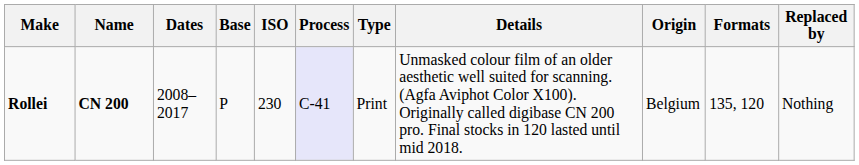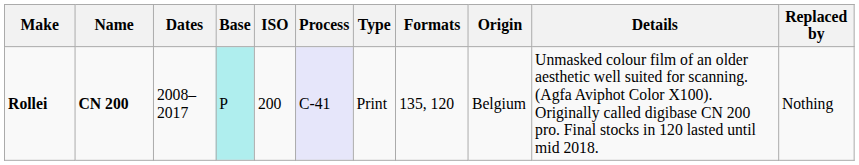 <table class="wikitable">
 <tr>
 <th scope="col" style="width: 100px;">Make</th>
 <th scope="col" style="width: 120px;">Name</th>
 <th scope="col" style="width: 80px;">Dates</th>
 <th scope="col" style="width: 30px;">Base</th>
 <th scope="col" style="width: 45px;">ISO</th>
 <th scope="col" style="width: 40px;">Process</th>
 <th scope="col" style="width: 40px;">Type</th>
+<th scope="col" style="width: 80px;">Formats</th>
+<th scope="col" style="width: 60px;">Origin</th>
 <th scope="col" style="width: 500px;">Details</th>
-<th scope="col" style="width: 60px;">Origin</th>
-<th scope="col" style="width: 80px;">Formats</th>
 <th scope="col" style="width: 80px;">Replaced by</th>
 </tr>
 <tr>
 <td><strong>Rollei</strong></td>
 <td><strong>CN 200</strong></td>
 <td>2008–2017</td>
-<td>P</td>
-<td>230</td>
+<td style="background: paleturquoise;">P</td>
+<td>200</td>
 <td style="background: lavender;">C-41</td>
 <td>Print</td>
+<td>135, 120</td>
+<td>Belgium</td>
 <td>Unmasked colour film of an older aesthetic well suited for scanning. (Agfa Aviphot Color X100). Originally called digibase CN 200 pro. Final stocks in 120 lasted until mid 2018.</td>
-<td>Belgium</td>
-<td>135, 120</td>
 <td>Nothing</td>
 </tr>
 </table>
